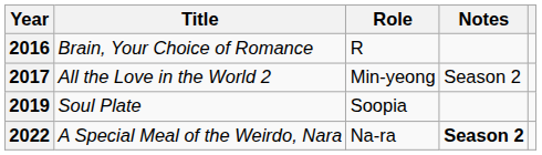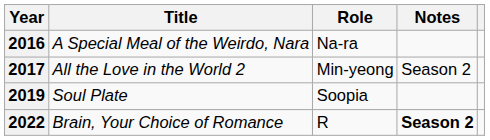 <table class="wikitable  plainrowheaders">
 <tr>
 <th scope="col">Year</th>
 <th scope="col">Title</th>
 <th scope="col">Role</th>
 <th scope="col">Notes</th>
 <th scope="col" class="unsortable"></th>
 </tr>
 <tr>
 <th scope="row">2016</th>
-<td><em>Brain, Your Choice of Romance</em></td>
-<td>R</td>
+<td><em>A Special Meal of the Weirdo, Nara</em></td>
+<td>Na-ra</td>
 <td></td>
 <td style="text-align:center"></td>
 </tr>
 <tr>
 <th scope="row">2017</th>
 <td><em>All the Love in the World 2</em></td>
 <td>Min-yeong</td>
 <td>Season 2</td>
 <td style="text-align:center"></td>
 </tr>
 <tr>
 <th scope="row">2019</th>
 <td><em>Soul Plate</em></td>
 <td>Soopia</td>
 <td></td>
 <td style="text-align:center"></td>
 </tr>
 <tr>
 <th scope="row">2022</th>
-<td><em>A Special Meal of the Weirdo, Nara</em></td>
-<td>Na-ra</td>
+<td><em>Brain, Your Choice of Romance</em></td>
+<td>R</td>
 <td><strong>Season 2</strong></td>
 <td style="text-align:center"></td>
 </tr>
 </table>
